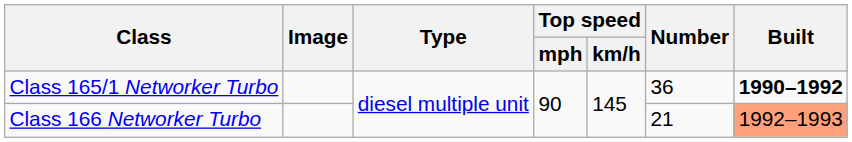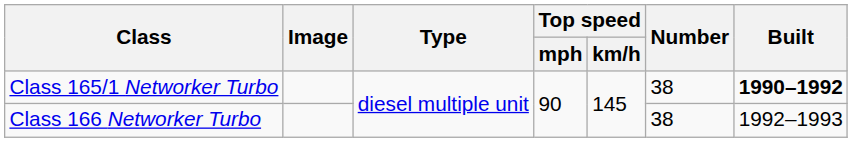 <table class="wikitable">
 <tr>
 <th rowspan="2">Class</th>
 <th rowspan="2">Image</th>
 <th rowspan="2">Type</th>
 <th colspan="2">Top speed</th>
 <th rowspan="2">Number</th>
 <th rowspan="2">Built</th>
 </tr>
 <tr>
 <th>mph</th>
 <th>km/h</th>
 </tr>
 <tr>
 <td><a href='#'>Class 165/1 <em>Networker Turbo</em></a></td>
 <td></td>
 <td rowspan="2"><a href='#'>diesel multiple unit</a></td>
 <td rowspan="2">90</td>
 <td rowspan="2">145</td>
-<td>36</td>
+<td>38</td>
 <td><strong>1990–1992</strong></td>
 </tr>
 <tr>
 <td><a href='#'>Class 166 <em>Networker Turbo</em></a></td>
 <td></td>
-<td>21</td>
-<td style="background: lightsalmon;">1992–1993</td>
+<td>38</td>
+<td>1992–1993</td>
 </tr>
 </table>
